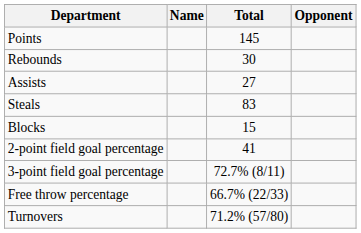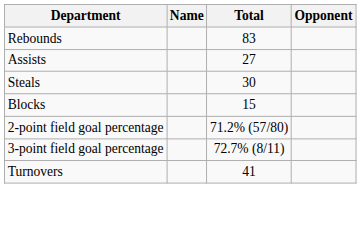 <table class=wikitable style="font-size:90%;">
 <tr>
 <th>Department</th>
 <th>Name</th>
 <th>Total</th>
 <th>Opponent</th>
 </tr>
 <tr>
-<td>Points</td>
-<td></td>
-<td align=center>145</td>
-<td></td>
-</tr>
-<tr>
 <td>Rebounds</td>
 <td></td>
-<td align=center>30</td>
+<td align=center>83</td>
 <td></td>
 </tr>
 <tr>
 <td>Assists</td>
 <td></td>
 <td align=center>27</td>
 <td></td>
 </tr>
 <tr>
 <td>Steals</td>
 <td></td>
-<td align=center>83</td>
+<td align=center>30</td>
 <td></td>
 </tr>
 <tr>
 <td>Blocks</td>
 <td></td>
 <td align=center>15</td>
 <td></td>
 </tr>
 <tr>
 <td>2-point field goal percentage</td>
 <td></td>
-<td align=center>41</td>
+<td align=center>71.2% (57/80)</td>
 <td></td>
 </tr>
 <tr>
 <td>3-point field goal percentage</td>
 <td></td>
 <td align=center>72.7% (8/11)</td>
 <td></td>
 </tr>
 <tr>
-<td>Free throw percentage</td>
-<td></td>
-<td align=center>66.7% (22/33)</td>
-<td></td>
-</tr>
-<tr>
 <td>Turnovers</td>
 <td><br></td>
-<td align=center>71.2% (57/80)</td>
+<td align=center>41</td>
 <td><br></td>
 </tr>
 </table>
